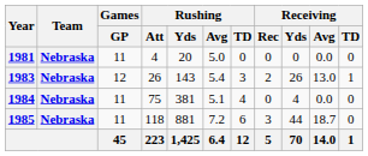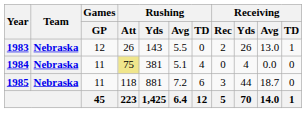 <table class="wikitable" style="text-align:center;">
 <tr>
 <th rowspan="2">Year</th>
 <th rowspan="2">Team</th>
 <th colspan="1">Games</th>
 <th colspan="4">Rushing</th>
 <th colspan="4">Receiving</th>
 </tr>
 <tr>
 <th>GP</th>
 <th>Att</th>
 <th>Yds</th>
 <th>Avg</th>
 <th>TD</th>
 <th>Rec</th>
 <th>Yds</th>
 <th>Avg</th>
 <th>TD</th>
 </tr>
 <tr>
-<th><a href='#'>1981</a></th>
-<th><a href='#'>Nebraska</a></th>
-<td>11</td>
-<td>4</td>
-<td>20</td>
-<td>5.0</td>
-<td>0</td>
-<td>0</td>
-<td>0</td>
-<td>0.0</td>
-<td>0</td>
-</tr>
-<tr>
 <th><a href='#'>1983</a></th>
 <th><a href='#'>Nebraska</a></th>
 <td>12</td>
 <td>26</td>
 <td>143</td>
-<td>5.4</td>
-<td>3</td>
+<td>5.5</td>
+<td>0</td>
 <td>2</td>
 <td>26</td>
 <td>13.0</td>
 <td>1</td>
 </tr>
 <tr>
 <th><a href='#'>1984</a></th>
 <th><a href='#'>Nebraska</a></th>
 <td>11</td>
-<td>75</td>
+<td style="background: khaki;">75</td>
 <td>381</td>
 <td>5.1</td>
 <td>4</td>
 <td>0</td>
 <td>4</td>
 <td>0.0</td>
 <td>0</td>
 </tr>
 <tr>
 <th><a href='#'>1985</a></th>
 <th><a href='#'>Nebraska</a></th>
 <td>11</td>
 <td>118</td>
 <td>881</td>
 <td>7.2</td>
 <td>6</td>
 <td>3</td>
 <td>44</td>
 <td>18.7</td>
 <td>0</td>
 </tr>
 <tr>
 <th colspan="2"></th>
 <th>45</th>
 <th>223</th>
 <th>1,425</th>
 <th>6.4</th>
 <th>12</th>
 <th>5</th>
 <th>70</th>
 <th>14.0</th>
 <th>1</th>
 </tr>
 </table>
